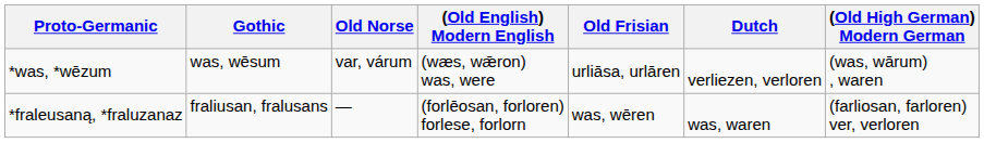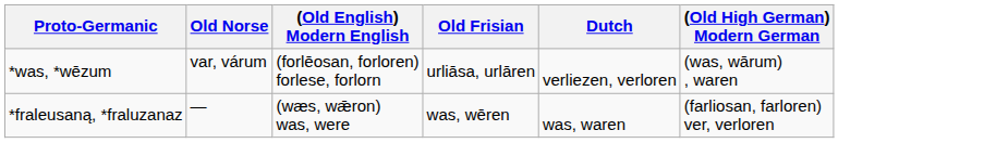 <table class="wikitable">
 <tr>
 <th><a href='#'>Proto-Germanic</a></th>
-<th><a href='#'>Gothic</a></th>
 <th><a href='#'>Old Norse</a></th>
 <th>(<a href='#'>Old English</a>)<br><a href='#'>Modern English</a></th>
 <th><a href='#'>Old Frisian</a></th>
 <th><a href='#'>Dutch</a></th>
 <th>(<a href='#'>Old High German</a>)<br><a href='#'>Modern German</a></th>
 </tr>
 <tr>
 <td>*was, *wēzum</td>
-<td>was, wēsum<br> </td>
 <td>var, várum<br> </td>
-<td>(wæs, wǣron)<br>was, were</td>
+<td>(forlēosan, forloren)<br>forlese, forlorn</td>
 <td>urliāsa, urlāren</td>
 <td> <br>verliezen, verloren</td>
 <td>(was, wārum)<br>, waren</td>
 </tr>
 <tr>
 <td>*fraleusaną, *fraluzanaz</td>
-<td>fraliusan, fralusans<br> </td>
 <td>—<br> </td>
-<td>(forlēosan, forloren)<br>forlese, forlorn</td>
+<td>(wæs, wǣron)<br>was, were</td>
 <td>was, wēren</td>
 <td> <br>was, waren</td>
 <td>(farliosan, farloren)<br>ver, verloren</td>
 </tr>
 </table>
